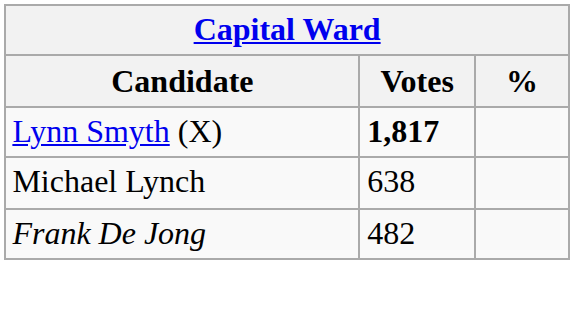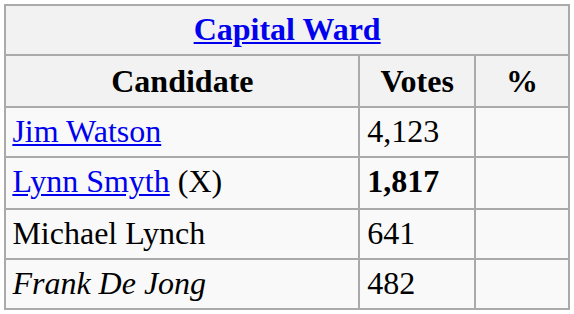 <table class="wikitable">
 <tr style="background:#e9e9e9;">
 <th colspan="3"><a href='#'>Capital Ward</a></th>
 </tr>
 <tr style="background:#e9e9e9;">
 <th style="width: 170px">Candidate</th>
 <th style="width: 50px">Votes</th>
 <th style="width: 40px">%</th>
 </tr>
 <tr>
+<td><a href='#'>Jim Watson</a></td>
+<td>4,123</td>
+<td></td>
+</tr>
+<tr>
 <td><a href='#'>Lynn Smyth</a> (X)</td>
 <td><strong>1,817</strong></td>
 <td></td>
 </tr>
 <tr>
 <td>Michael Lynch</td>
-<td>638</td>
+<td>641</td>
 <td></td>
 </tr>
 <tr>
 <td><em>Frank De Jong</em></td>
 <td>482</td>
 <td></td>
 </tr>
 </table>
